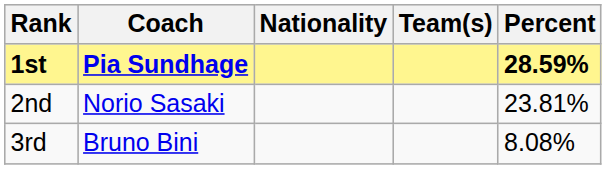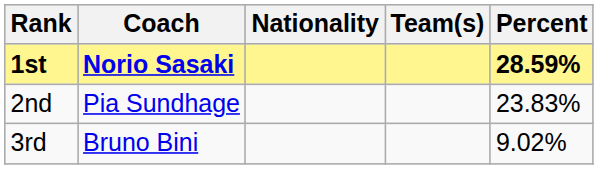 <table class="wikitable">
 <tr>
 <th>Rank</th>
 <th>Coach</th>
 <th>Nationality</th>
 <th>Team(s)</th>
 <th>Percent</th>
 </tr>
 <tr style="background-color: #FFF68F; font-weight: bold;">
 <td>1st</td>
-<td><a href='#'>Pia Sundhage</a></td>
+<td><a href='#'>Norio Sasaki</a></td>
 <td></td>
 <td></td>
 <td>28.59%</td>
 </tr>
 <tr>
 <td>2nd</td>
-<td><a href='#'>Norio Sasaki</a></td>
+<td><a href='#'>Pia Sundhage</a></td>
 <td></td>
 <td></td>
-<td>23.81%</td>
+<td>23.83%</td>
 </tr>
 <tr>
 <td>3rd</td>
 <td><a href='#'>Bruno Bini</a></td>
 <td></td>
 <td></td>
-<td>8.08%</td>
+<td>9.02%</td>
 </tr>
 </table>
